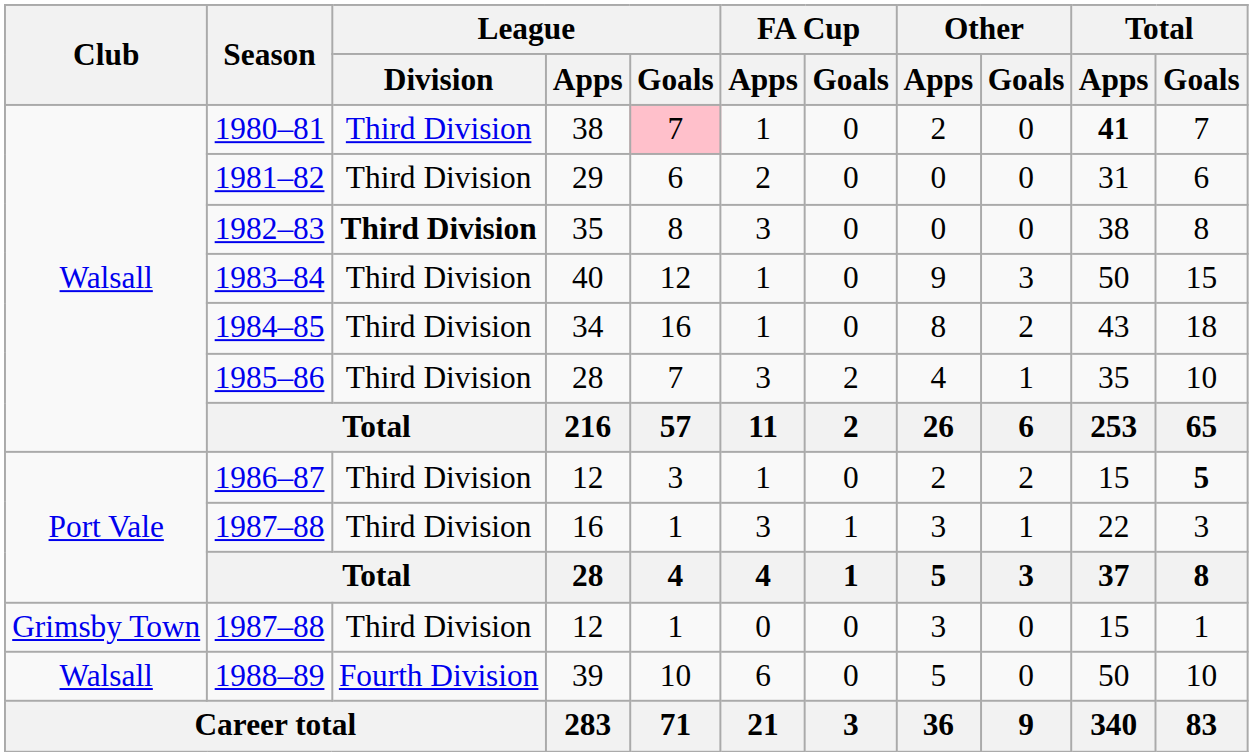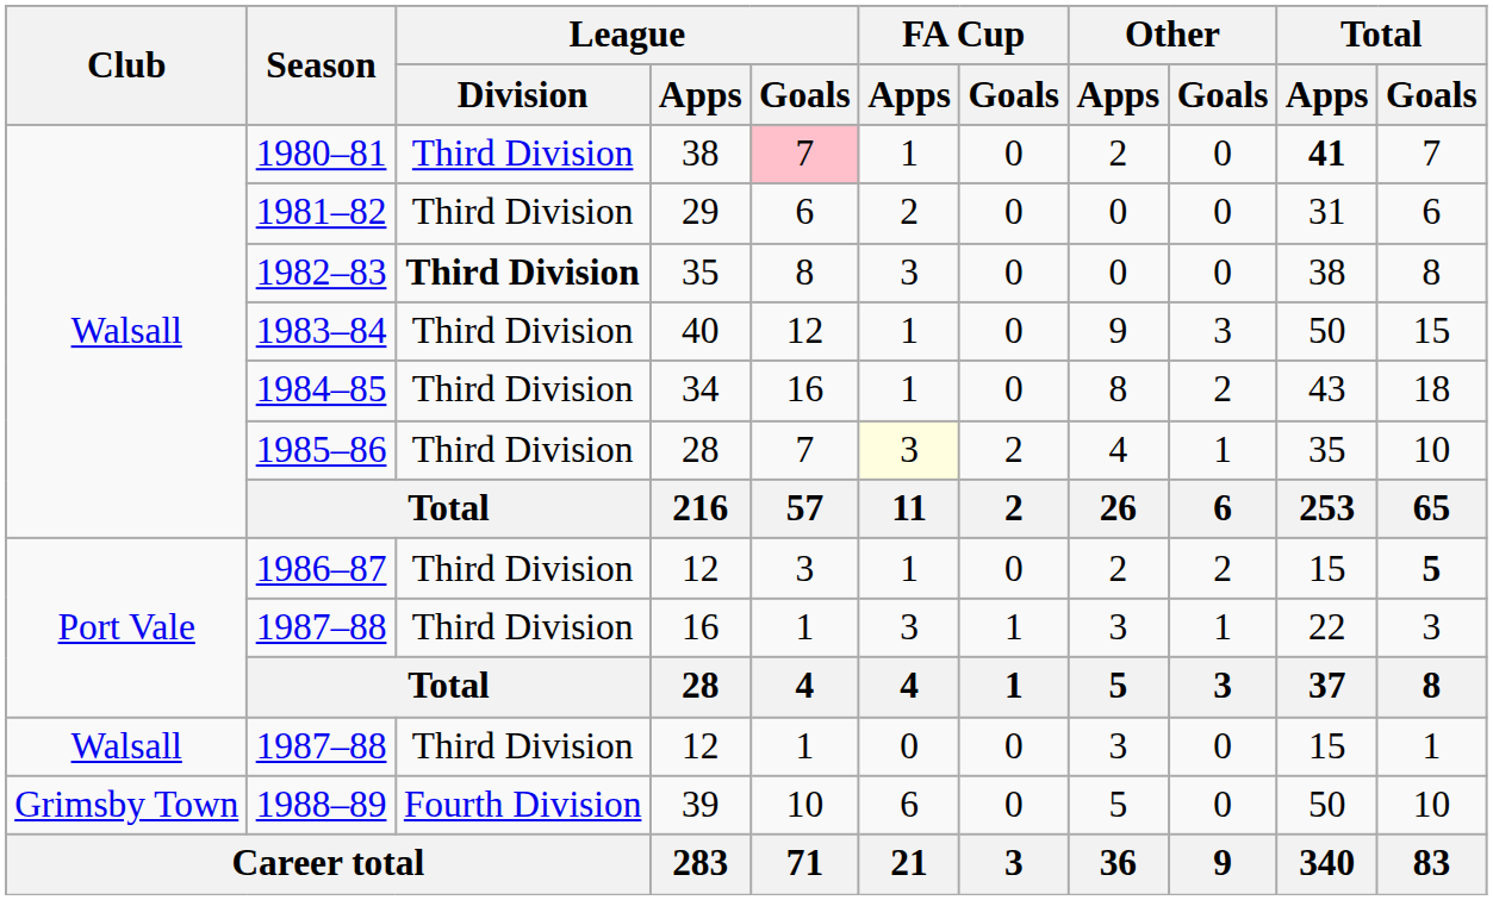 <table class="wikitable" style="text-align: center;">
 <tr>
 <th rowspan="2">Club</th>
 <th rowspan="2">Season</th>
 <th colspan="3">League</th>
 <th colspan="2">FA Cup</th>
 <th colspan="2">Other</th>
 <th colspan="2">Total</th>
 </tr>
 <tr>
 <th>Division</th>
 <th>Apps</th>
 <th>Goals</th>
 <th>Apps</th>
 <th>Goals</th>
 <th>Apps</th>
 <th>Goals</th>
 <th>Apps</th>
 <th>Goals</th>
 </tr>
 <tr>
 <td rowspan="7"><a href='#'>Walsall</a></td>
 <td><a href='#'>1980–81</a></td>
 <td><a href='#'>Third Division</a></td>
 <td>38</td>
 <td style="background: pink;">7</td>
 <td>1</td>
 <td>0</td>
 <td>2</td>
 <td>0</td>
 <td><strong>41</strong></td>
 <td>7</td>
 </tr>
 <tr>
 <td><a href='#'>1981–82</a></td>
 <td>Third Division</td>
 <td>29</td>
 <td>6</td>
 <td>2</td>
 <td>0</td>
 <td>0</td>
 <td>0</td>
 <td>31</td>
 <td>6</td>
 </tr>
 <tr>
 <td><a href='#'>1982–83</a></td>
 <td><strong>Third Division</strong></td>
 <td>35</td>
 <td>8</td>
 <td>3</td>
 <td>0</td>
 <td>0</td>
 <td>0</td>
 <td>38</td>
 <td>8</td>
 </tr>
 <tr>
 <td><a href='#'>1983–84</a></td>
 <td>Third Division</td>
 <td>40</td>
 <td>12</td>
 <td>1</td>
 <td>0</td>
 <td>9</td>
 <td>3</td>
 <td>50</td>
 <td>15</td>
 </tr>
 <tr>
 <td><a href='#'>1984–85</a></td>
 <td>Third Division</td>
 <td>34</td>
 <td>16</td>
 <td>1</td>
 <td>0</td>
 <td>8</td>
 <td>2</td>
 <td>43</td>
 <td>18</td>
 </tr>
 <tr>
 <td><a href='#'>1985–86</a></td>
 <td>Third Division</td>
 <td>28</td>
 <td>7</td>
-<td>3</td>
+<td style="background: lightyellow;">3</td>
 <td>2</td>
 <td>4</td>
 <td>1</td>
 <td>35</td>
 <td>10</td>
 </tr>
 <tr>
 <th colspan="2">Total</th>
 <th>216</th>
 <th>57</th>
 <th>11</th>
 <th>2</th>
 <th>26</th>
 <th>6</th>
 <th>253</th>
 <th>65</th>
 </tr>
 <tr>
 <td rowspan="3"><a href='#'>Port Vale</a></td>
 <td><a href='#'>1986–87</a></td>
 <td>Third Division</td>
 <td>12</td>
 <td>3</td>
 <td>1</td>
 <td>0</td>
 <td>2</td>
 <td>2</td>
 <td>15</td>
 <td><strong>5</strong></td>
 </tr>
 <tr>
 <td><a href='#'>1987–88</a></td>
 <td>Third Division</td>
 <td>16</td>
 <td>1</td>
 <td>3</td>
 <td>1</td>
 <td>3</td>
 <td>1</td>
 <td>22</td>
 <td>3</td>
 </tr>
 <tr>
 <th colspan="2">Total</th>
 <th>28</th>
 <th>4</th>
 <th>4</th>
 <th>1</th>
 <th>5</th>
 <th>3</th>
 <th>37</th>
 <th>8</th>
 </tr>
 <tr>
-<td><a href='#'>Grimsby Town</a></td>
+<td><a href='#'>Walsall</a></td>
 <td><a href='#'>1987–88</a></td>
 <td>Third Division</td>
 <td>12</td>
 <td>1</td>
 <td>0</td>
 <td>0</td>
 <td>3</td>
 <td>0</td>
 <td>15</td>
 <td>1</td>
 </tr>
 <tr>
-<td><a href='#'>Walsall</a></td>
+<td><a href='#'>Grimsby Town</a></td>
 <td><a href='#'>1988–89</a></td>
 <td><a href='#'>Fourth Division</a></td>
 <td>39</td>
 <td>10</td>
 <td>6</td>
 <td>0</td>
 <td>5</td>
 <td>0</td>
 <td>50</td>
 <td>10</td>
 </tr>
 <tr>
 <th colspan="3">Career total</th>
 <th>283</th>
 <th>71</th>
 <th>21</th>
 <th>3</th>
 <th>36</th>
 <th>9</th>
 <th>340</th>
 <th>83</th>
 </tr>
 </table>
